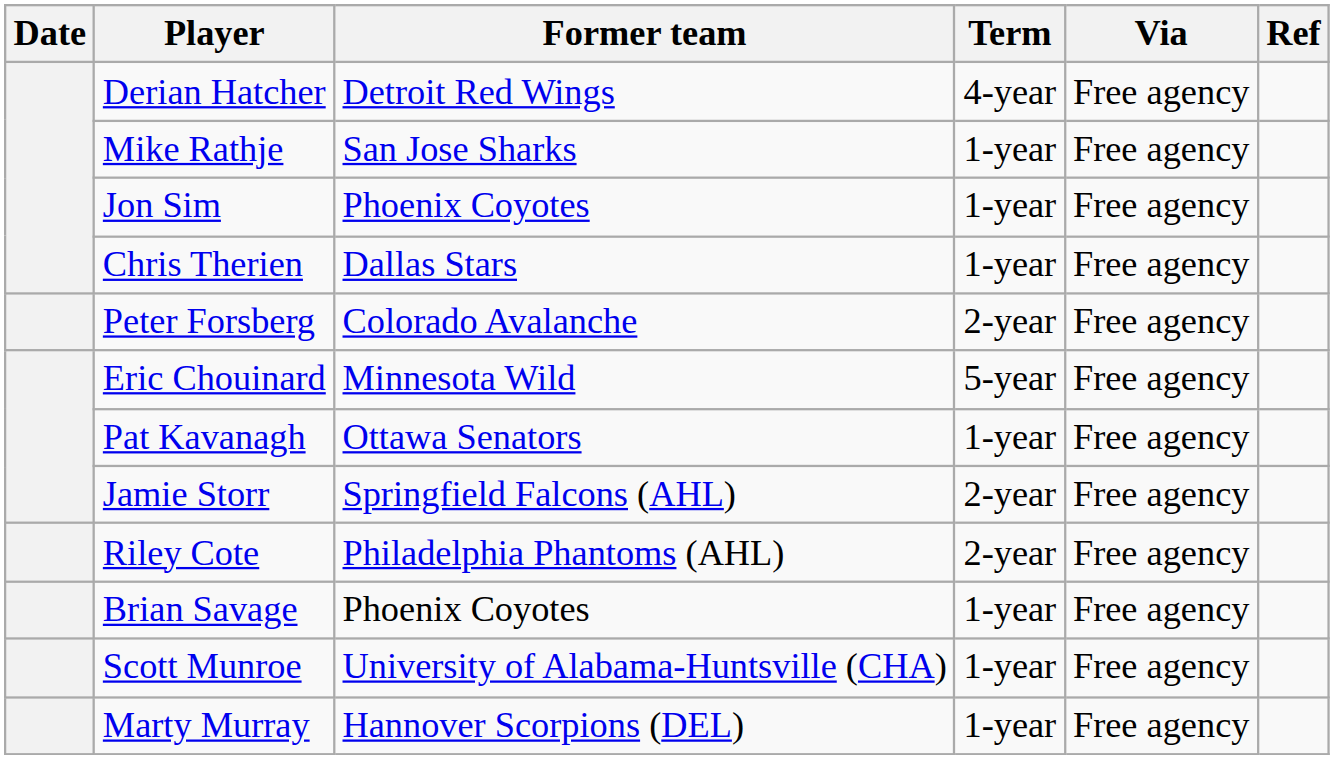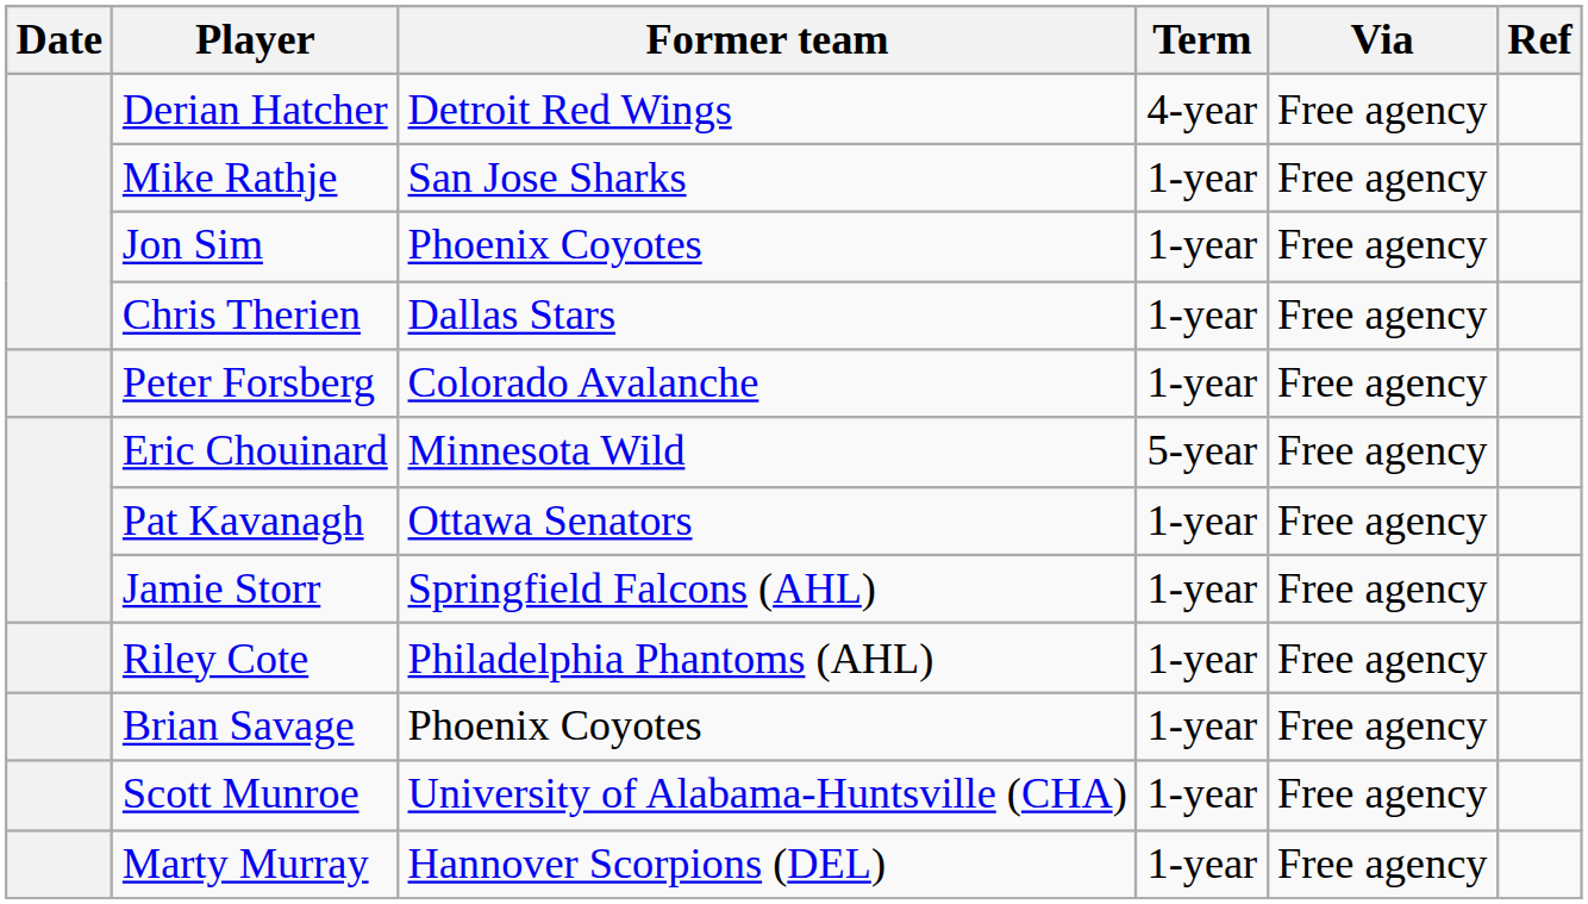 <table class="wikitable plainrowheaders">
 <tr style="background:#ddd; text-align:center;">
 <th>Date</th>
 <th>Player</th>
 <th>Former team</th>
 <th>Term</th>
 <th>Via</th>
 <th>Ref</th>
 </tr>
 <tr>
 <th scope="row" rowspan=4></th>
 <td><a href='#'>Derian Hatcher</a></td>
 <td><a href='#'>Detroit Red Wings</a></td>
 <td>4-year</td>
 <td>Free agency</td>
 <td></td>
 </tr>
 <tr>
 <td><a href='#'>Mike Rathje</a></td>
 <td><a href='#'>San Jose Sharks</a></td>
 <td>1-year</td>
 <td>Free agency</td>
 <td></td>
 </tr>
 <tr>
 <td><a href='#'>Jon Sim</a></td>
 <td><a href='#'>Phoenix Coyotes</a></td>
 <td>1-year</td>
 <td>Free agency</td>
 <td></td>
 </tr>
 <tr>
 <td><a href='#'>Chris Therien</a></td>
 <td><a href='#'>Dallas Stars</a></td>
 <td>1-year</td>
 <td>Free agency</td>
 <td></td>
 </tr>
 <tr>
 <th scope="row"></th>
 <td><a href='#'>Peter Forsberg</a></td>
 <td><a href='#'>Colorado Avalanche</a></td>
-<td>2-year</td>
+<td>1-year</td>
 <td>Free agency</td>
 <td></td>
 </tr>
 <tr>
 <th scope="row" rowspan=3></th>
 <td><a href='#'>Eric Chouinard</a></td>
 <td><a href='#'>Minnesota Wild</a></td>
 <td>5-year</td>
 <td>Free agency</td>
 <td></td>
 </tr>
 <tr>
 <td><a href='#'>Pat Kavanagh</a></td>
 <td><a href='#'>Ottawa Senators</a></td>
 <td>1-year</td>
 <td>Free agency</td>
 <td></td>
 </tr>
 <tr>
 <td><a href='#'>Jamie Storr</a></td>
 <td><a href='#'>Springfield Falcons</a> (<a href='#'>AHL</a>)</td>
-<td>2-year</td>
+<td>1-year</td>
 <td>Free agency</td>
 <td></td>
 </tr>
 <tr>
 <th scope="row"></th>
 <td><a href='#'>Riley Cote</a></td>
 <td><a href='#'>Philadelphia Phantoms</a> (AHL)</td>
-<td>2-year</td>
+<td>1-year</td>
 <td>Free agency</td>
 <td></td>
 </tr>
 <tr>
 <th scope="row"></th>
 <td><a href='#'>Brian Savage</a></td>
 <td>Phoenix Coyotes</td>
 <td>1-year</td>
 <td>Free agency</td>
 <td></td>
 </tr>
 <tr>
 <th scope="row"></th>
 <td><a href='#'>Scott Munroe</a></td>
 <td><a href='#'>University of Alabama-Huntsville</a> (<a href='#'>CHA</a>)</td>
 <td>1-year</td>
 <td>Free agency</td>
 <td></td>
 </tr>
 <tr>
 <th scope="row"></th>
 <td><a href='#'>Marty Murray</a></td>
 <td><a href='#'>Hannover Scorpions</a> (<a href='#'>DEL</a>)</td>
 <td>1-year</td>
 <td>Free agency</td>
 <td></td>
 </tr>
 </table>
